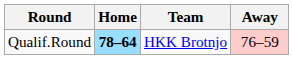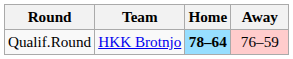 <table class="wikitable" style="text-align: left; font-size:95%">
 <tr bgcolor="#ccccff">
 <th>Round</th>
+<th>Team</th>
 <th>Home</th>
-<th>Team</th>
 <th>  Away  </th>
 </tr>
 <tr>
 <td>Qualif.Round</td>
+<td> <a href='#'>HKK Brotnjo</a></td>
 <td align="center" bgcolor=#97DEFF><strong>78–64</strong></td>
-<td> <a href='#'>HKK Brotnjo</a></td>
 <td align="center" bgcolor=#FFCCCC>76–59</td>
 </tr>
 </table>
